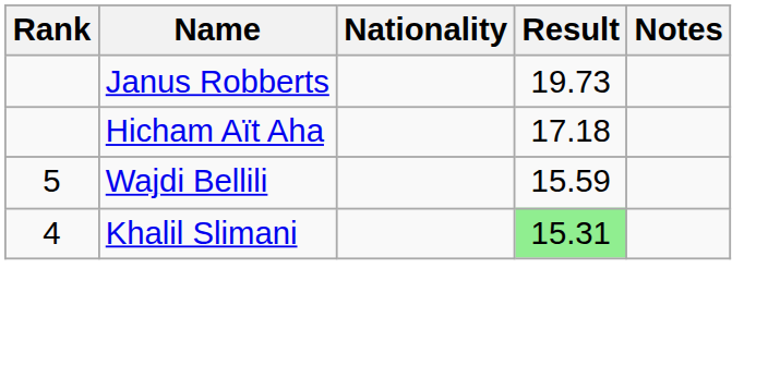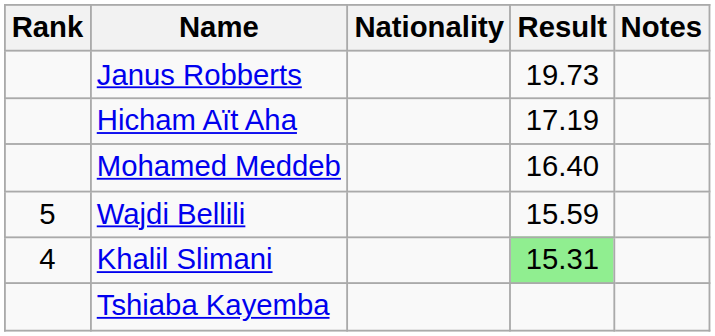 <table class="wikitable sortable" style="text-align:center">
 <tr>
 <th>Rank</th>
 <th>Name</th>
 <th>Nationality</th>
 <th>Result</th>
 <th>Notes</th>
 </tr>
 <tr>
 <td></td>
 <td align=left><a href='#'>Janus Robberts</a></td>
 <td align=left></td>
 <td>19.73</td>
 <td></td>
 </tr>
 <tr>
 <td></td>
 <td align=left><a href='#'>Hicham Aït Aha</a></td>
 <td align=left></td>
-<td>17.18</td>
+<td>17.19</td>
+<td></td>
+</tr>
+<tr>
+<td></td>
+<td align=left><a href='#'>Mohamed Meddeb</a></td>
+<td align=left></td>
+<td>16.40</td>
 <td></td>
 </tr>
 <tr>
 <td>5</td>
 <td align=left><a href='#'>Wajdi Bellili</a></td>
 <td align=left></td>
 <td>15.59</td>
 <td></td>
 </tr>
 <tr>
 <td>4</td>
 <td align=left><a href='#'>Khalil Slimani</a></td>
 <td align=left></td>
 <td style="background: lightgreen;">15.31</td>
 <td></td>
 </tr>
+<tr>
+<td></td>
+<td align=left><a href='#'>Tshiaba Kayemba</a></td>
+<td align=left></td>
+<td></td>
+<td></td>
+</tr>
 </table>
